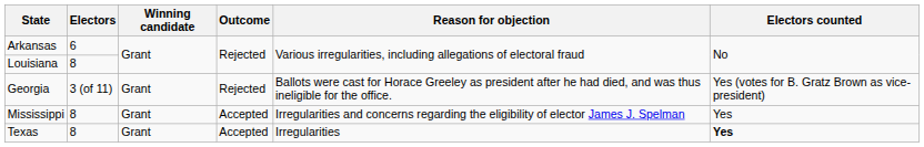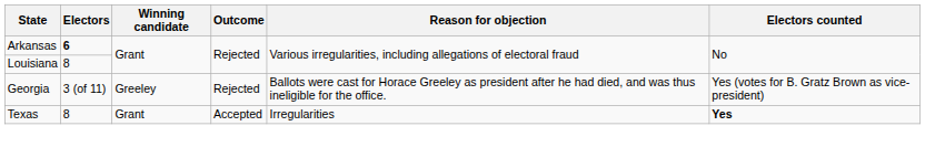 <table class="wikitable">
 <tr>
 <th>State</th>
 <th>Electors</th>
 <th>Winning candidate</th>
 <th>Outcome</th>
 <th>Reason for objection</th>
 <th>Electors counted</th>
 </tr>
 <tr>
 <td>Arkansas</td>
-<td>6</td>
+<td><strong>6</strong></td>
 <td rowspan=2>Grant</td>
 <td rowspan=2>Rejected</td>
 <td rowspan=2>Various irregularities, including allegations of electoral fraud</td>
 <td rowspan=2>No</td>
 </tr>
 <tr>
 <td>Louisiana</td>
 <td>8</td>
 </tr>
 <tr>
 <td>Georgia</td>
 <td>3 (of 11)</td>
-<td>Grant</td>
+<td>Greeley</td>
 <td>Rejected</td>
 <td>Ballots were cast for Horace Greeley as president after he had died, and was thus ineligible for the office.</td>
 <td>Yes (votes for B. Gratz Brown as vice-president)</td>
-</tr>
-<tr>
-<td>Mississippi</td>
-<td>8</td>
-<td>Grant</td>
-<td>Accepted</td>
-<td>Irregularities and concerns regarding the eligibility of elector <a href='#'>James J. Spelman</a></td>
-<td>Yes</td>
 </tr>
 <tr>
 <td>Texas</td>
 <td>8</td>
 <td>Grant</td>
 <td>Accepted</td>
 <td>Irregularities</td>
 <td><strong>Yes</strong></td>
 </tr>
 </table>
